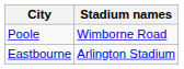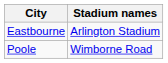 <table class="wikitable">
 <tr>
 <th>City</th>
 <th>Stadium names</th>
 </tr>
 <tr>
+<td><a href='#'>Eastbourne</a></td>
+<td><a href='#'>Arlington Stadium</a></td>
+</tr>
+<tr>
 <td><a href='#'>Poole</a></td>
 <td><a href='#'>Wimborne Road</a></td>
 </tr>
-<tr>
-<td><a href='#'>Eastbourne</a></td>
-<td><a href='#'>Arlington Stadium</a></td>
-</tr>
 </table>
